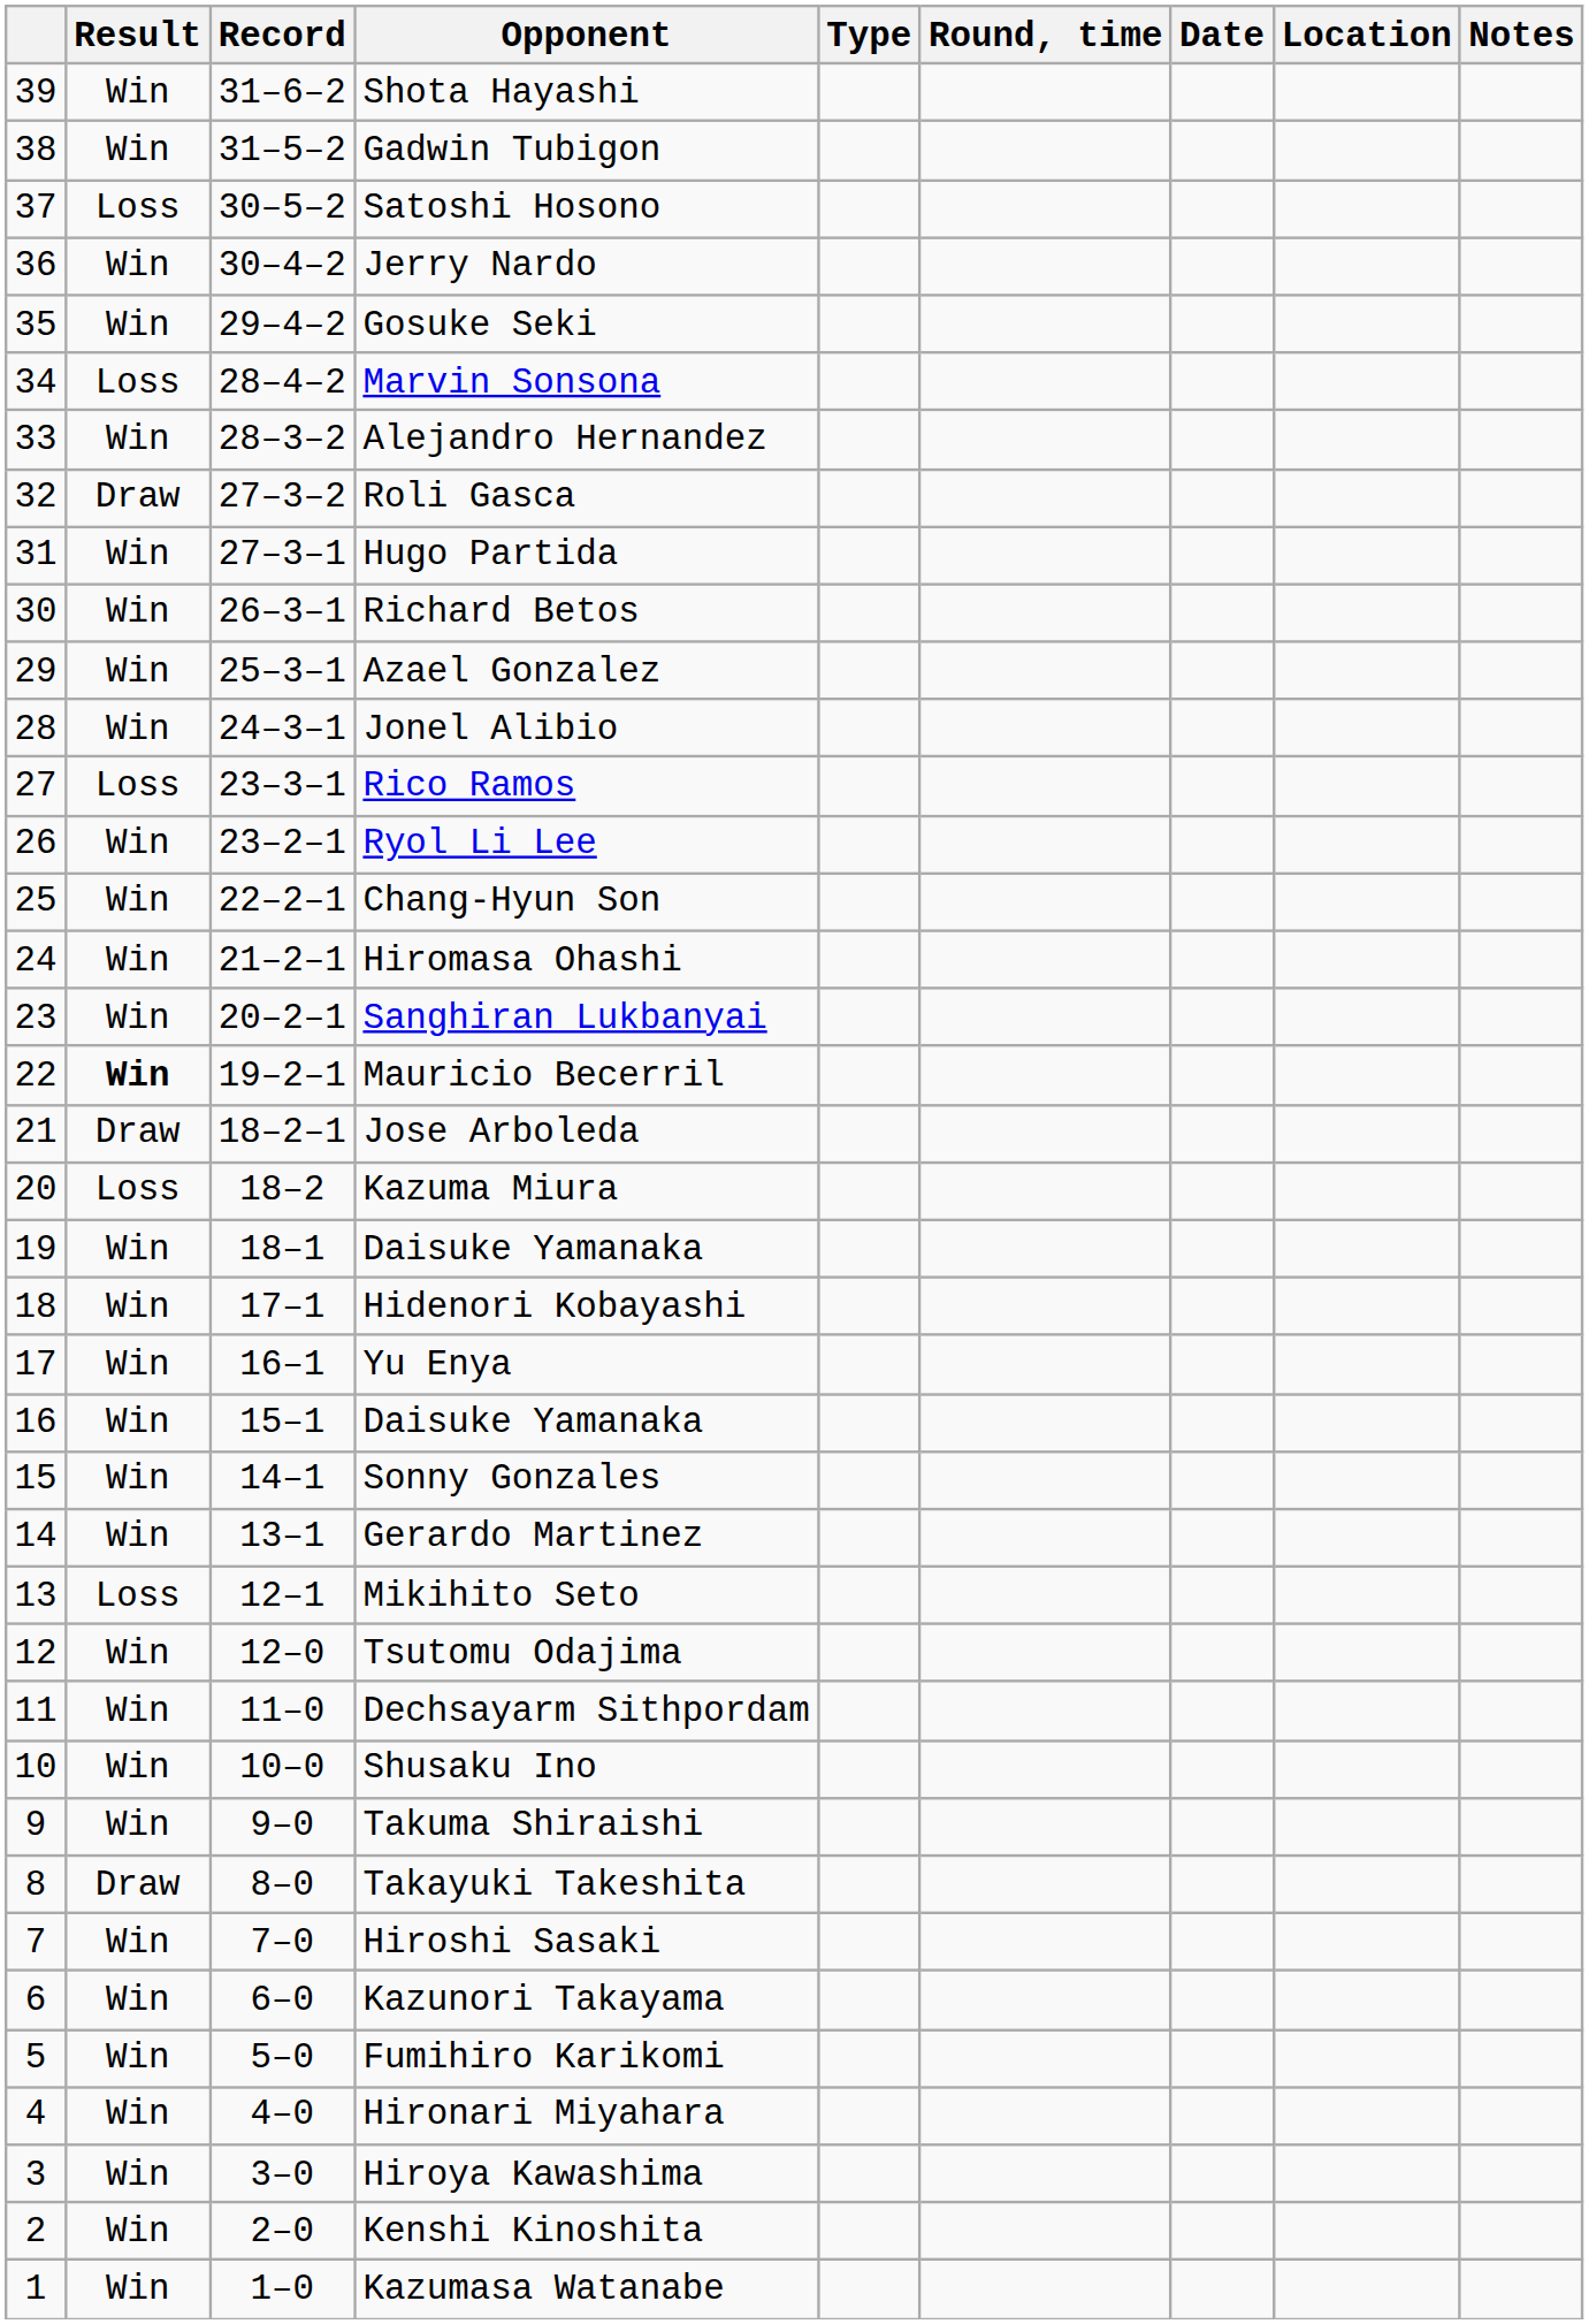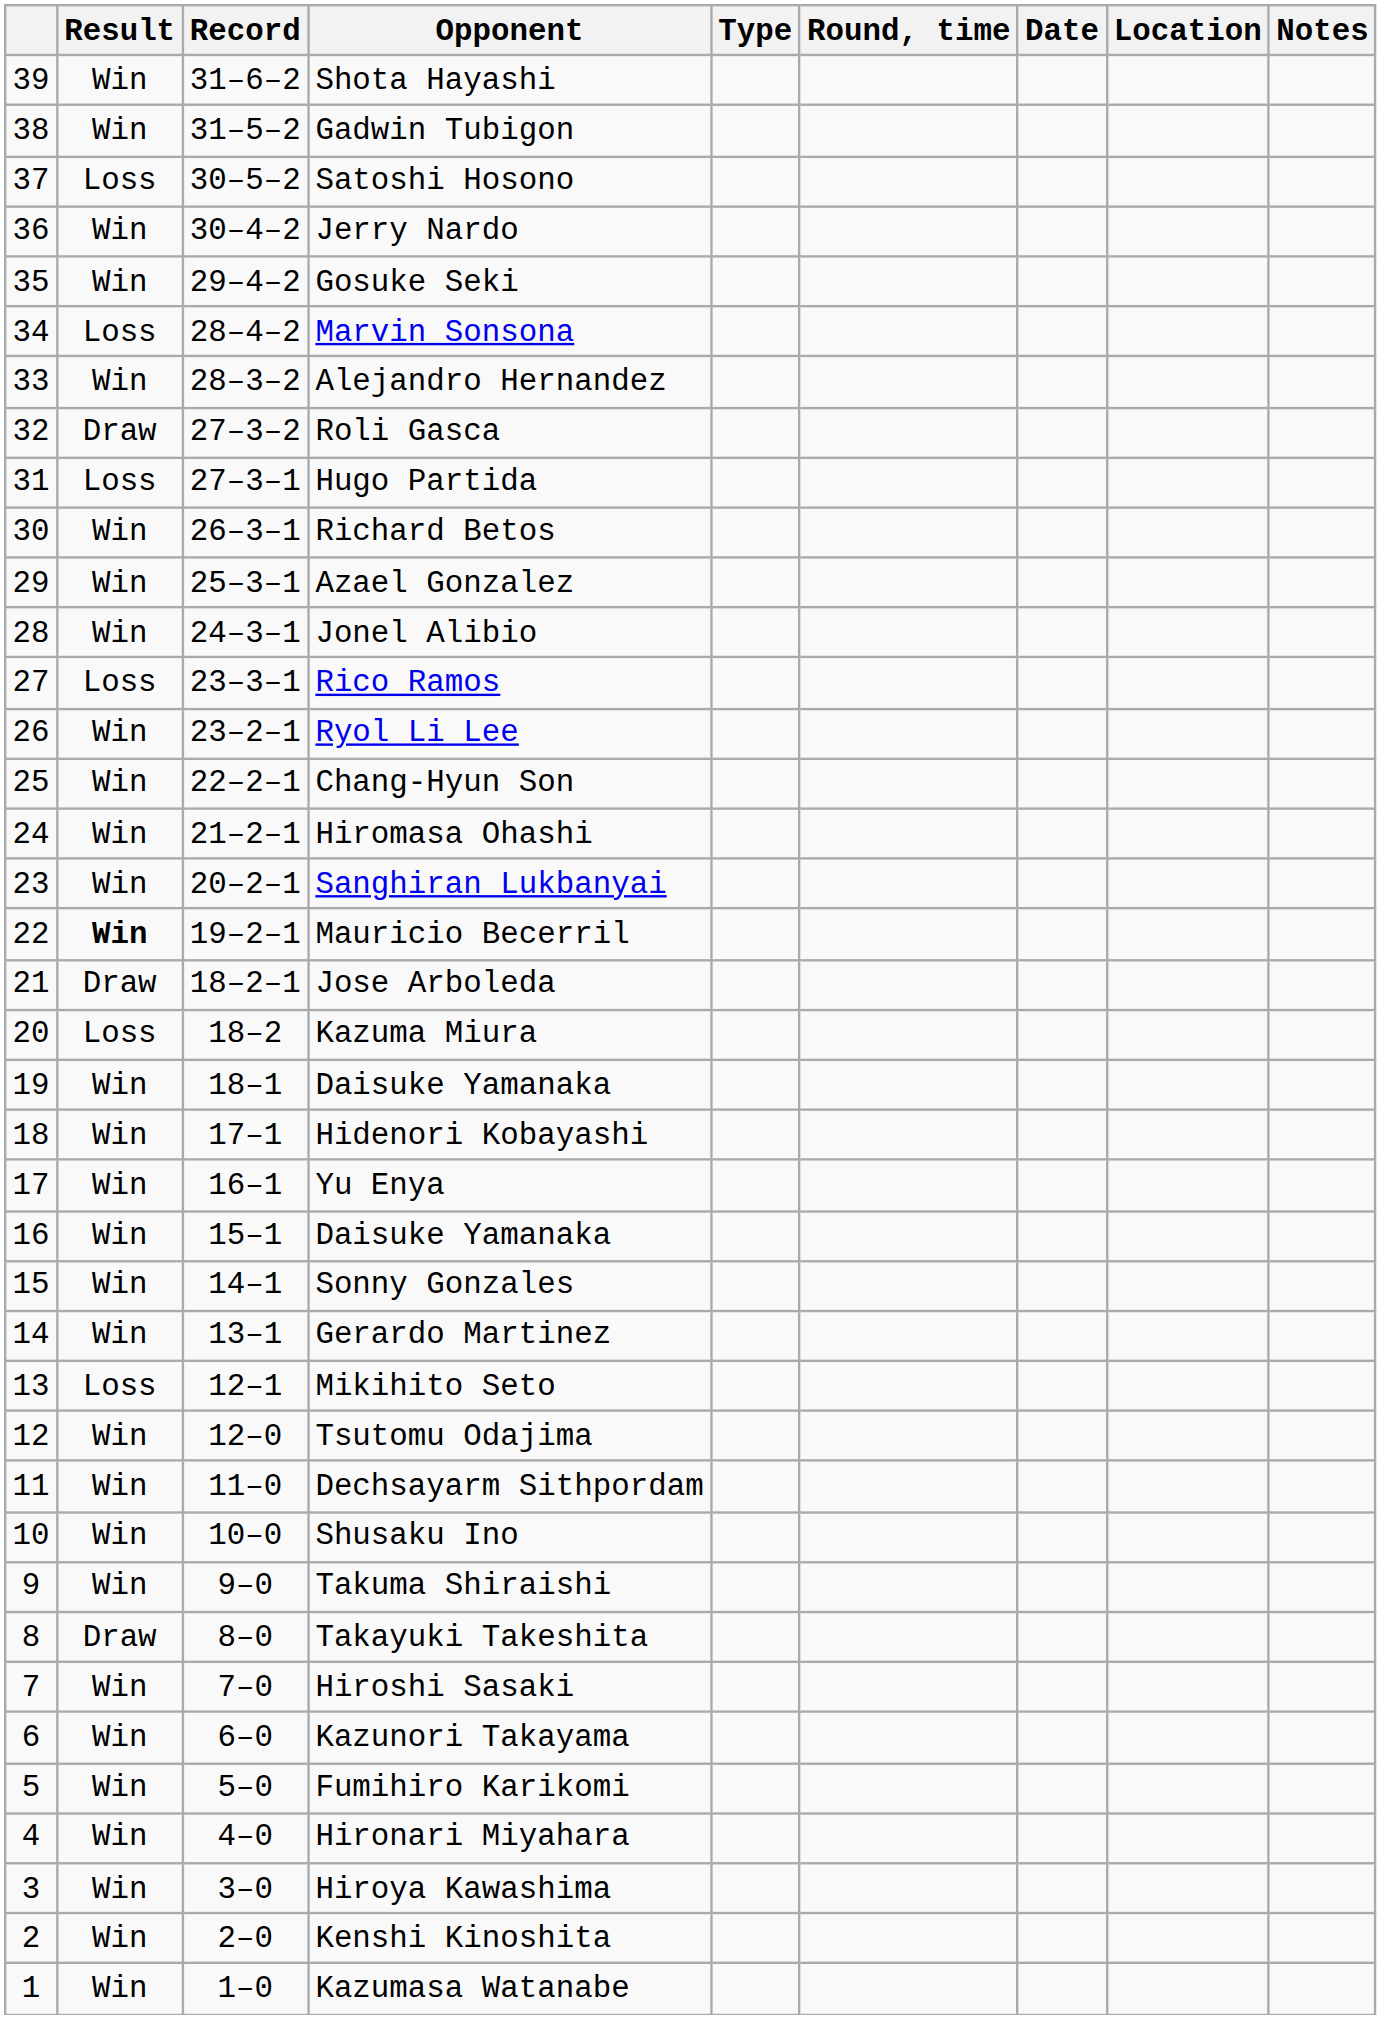 <table class=wikitable style=text-align:center>
 <tr>
 <th></th>
 <th>Result</th>
 <th>Record</th>
 <th>Opponent</th>
 <th>Type</th>
 <th>Round, time</th>
 <th>Date</th>
 <th>Location</th>
 <th>Notes</th>
 </tr>
 <tr>
 <td>39</td>
 <td>Win</td>
 <td>31–6–2</td>
 <td align=left>Shota Hayashi</td>
 <td></td>
 <td></td>
 <td></td>
 <td align=left></td>
 <td align=left></td>
 </tr>
 <tr>
 <td>38</td>
 <td>Win</td>
 <td>31–5–2</td>
 <td align=left>Gadwin Tubigon</td>
 <td></td>
 <td></td>
 <td></td>
 <td align=left></td>
 <td align=left></td>
 </tr>
 <tr>
 <td>37</td>
 <td>Loss</td>
 <td>30–5–2</td>
 <td align=left>Satoshi Hosono</td>
 <td></td>
 <td></td>
 <td></td>
 <td align=left></td>
 <td align=left></td>
 </tr>
 <tr>
 <td>36</td>
 <td>Win</td>
 <td>30–4–2</td>
 <td align=left>Jerry Nardo</td>
 <td></td>
 <td></td>
 <td></td>
 <td align=left></td>
 <td align=left></td>
 </tr>
 <tr>
 <td>35</td>
 <td>Win</td>
 <td>29–4–2</td>
 <td align=left>Gosuke Seki</td>
 <td></td>
 <td></td>
 <td></td>
 <td align=left></td>
 <td align=left></td>
 </tr>
 <tr>
 <td>34</td>
 <td>Loss</td>
 <td>28–4–2</td>
 <td align=left><a href='#'>Marvin Sonsona</a></td>
 <td></td>
 <td></td>
 <td></td>
 <td align=left></td>
 <td align=left></td>
 </tr>
 <tr>
 <td>33</td>
 <td>Win</td>
 <td>28–3–2</td>
 <td align=left>Alejandro Hernandez</td>
 <td></td>
 <td></td>
 <td></td>
 <td align=left></td>
 <td align=left></td>
 </tr>
 <tr>
 <td>32</td>
 <td>Draw</td>
 <td>27–3–2</td>
 <td align=left>Roli Gasca</td>
 <td></td>
 <td></td>
 <td></td>
 <td align=left></td>
 <td align=left></td>
 </tr>
 <tr>
 <td>31</td>
-<td>Win</td>
+<td>Loss</td>
 <td>27–3–1</td>
 <td align=left>Hugo Partida</td>
 <td></td>
 <td></td>
 <td></td>
 <td align=left></td>
 <td align=left></td>
 </tr>
 <tr>
 <td>30</td>
 <td>Win</td>
 <td>26–3–1</td>
 <td align=left>Richard Betos</td>
 <td></td>
 <td></td>
 <td></td>
 <td align=left></td>
 <td align=left></td>
 </tr>
 <tr>
 <td>29</td>
 <td>Win</td>
 <td>25–3–1</td>
 <td align=left>Azael Gonzalez</td>
 <td></td>
 <td></td>
 <td></td>
 <td align=left></td>
 <td align=left></td>
 </tr>
 <tr>
 <td>28</td>
 <td>Win</td>
 <td>24–3–1</td>
 <td align=left>Jonel Alibio</td>
 <td></td>
 <td></td>
 <td></td>
 <td align=left></td>
 <td align=left></td>
 </tr>
 <tr>
 <td>27</td>
 <td>Loss</td>
 <td>23–3–1</td>
 <td align=left><a href='#'>Rico Ramos</a></td>
 <td></td>
 <td></td>
 <td></td>
 <td align=left></td>
 <td align=left></td>
 </tr>
 <tr>
 <td>26</td>
 <td>Win</td>
 <td>23–2–1</td>
 <td align=left><a href='#'>Ryol Li Lee</a></td>
 <td></td>
 <td></td>
 <td></td>
 <td align=left></td>
 <td align=left></td>
 </tr>
 <tr>
 <td>25</td>
 <td>Win</td>
 <td>22–2–1</td>
 <td align=left>Chang-Hyun Son</td>
 <td></td>
 <td></td>
 <td></td>
 <td align=left></td>
 <td align=left></td>
 </tr>
 <tr>
 <td>24</td>
 <td>Win</td>
 <td>21–2–1</td>
 <td align=left>Hiromasa Ohashi</td>
 <td></td>
 <td></td>
 <td></td>
 <td align=left></td>
 <td align=left></td>
 </tr>
 <tr>
 <td>23</td>
 <td>Win</td>
 <td>20–2–1</td>
 <td align=left><a href='#'>Sanghiran Lukbanyai</a></td>
 <td></td>
 <td></td>
 <td></td>
 <td align=left></td>
 <td align=left></td>
 </tr>
 <tr>
 <td>22</td>
 <td><strong>Win</strong></td>
 <td>19–2–1</td>
 <td align=left>Mauricio Becerril</td>
 <td></td>
 <td></td>
 <td></td>
 <td align=left></td>
 <td align=left></td>
 </tr>
 <tr>
 <td>21</td>
 <td>Draw</td>
 <td>18–2–1</td>
 <td align=left>Jose Arboleda</td>
 <td></td>
 <td></td>
 <td></td>
 <td align=left></td>
 <td align=left></td>
 </tr>
 <tr>
 <td>20</td>
 <td>Loss</td>
 <td>18–2</td>
 <td align=left>Kazuma Miura</td>
 <td></td>
 <td></td>
 <td></td>
 <td align=left></td>
 <td align=left></td>
 </tr>
 <tr>
 <td>19</td>
 <td>Win</td>
 <td>18–1</td>
 <td align=left>Daisuke Yamanaka</td>
 <td></td>
 <td></td>
 <td></td>
 <td align=left></td>
 <td align=left></td>
 </tr>
 <tr>
 <td>18</td>
 <td>Win</td>
 <td>17–1</td>
 <td align=left>Hidenori Kobayashi</td>
 <td></td>
 <td></td>
 <td></td>
 <td align=left></td>
 <td align=left></td>
 </tr>
 <tr>
 <td>17</td>
 <td>Win</td>
 <td>16–1</td>
 <td align=left>Yu Enya</td>
 <td></td>
 <td></td>
 <td></td>
 <td align=left></td>
 <td align=left></td>
 </tr>
 <tr>
 <td>16</td>
 <td>Win</td>
 <td>15–1</td>
 <td align=left>Daisuke Yamanaka</td>
 <td></td>
 <td></td>
 <td></td>
 <td align=left></td>
 <td align=left></td>
 </tr>
 <tr>
 <td>15</td>
 <td>Win</td>
 <td>14–1</td>
 <td align=left>Sonny Gonzales</td>
 <td></td>
 <td></td>
 <td></td>
 <td align=left></td>
 <td align=left></td>
 </tr>
 <tr>
 <td>14</td>
 <td>Win</td>
 <td>13–1</td>
 <td align=left>Gerardo Martinez</td>
 <td></td>
 <td></td>
 <td></td>
 <td align=left></td>
 <td align=left></td>
 </tr>
 <tr>
 <td>13</td>
 <td>Loss</td>
 <td>12–1</td>
 <td align=left>Mikihito Seto</td>
 <td></td>
 <td></td>
 <td></td>
 <td align=left></td>
 <td align=left></td>
 </tr>
 <tr>
 <td>12</td>
 <td>Win</td>
 <td>12–0</td>
 <td align=left>Tsutomu Odajima</td>
 <td></td>
 <td></td>
 <td></td>
 <td align=left></td>
 <td align=left></td>
 </tr>
 <tr>
 <td>11</td>
 <td>Win</td>
 <td>11–0</td>
 <td align=left>Dechsayarm Sithpordam</td>
 <td></td>
 <td></td>
 <td></td>
 <td align=left></td>
 <td align=left></td>
 </tr>
 <tr>
 <td>10</td>
 <td>Win</td>
 <td>10–0</td>
 <td align=left>Shusaku Ino</td>
 <td></td>
 <td></td>
 <td></td>
 <td align=left></td>
 <td align=left></td>
 </tr>
 <tr>
 <td>9</td>
 <td>Win</td>
 <td>9–0</td>
 <td align=left>Takuma Shiraishi</td>
 <td></td>
 <td></td>
 <td></td>
 <td align=left></td>
 <td align=left></td>
 </tr>
 <tr>
 <td>8</td>
 <td>Draw</td>
 <td>8–0</td>
 <td align=left>Takayuki Takeshita</td>
 <td></td>
 <td></td>
 <td></td>
 <td align=left></td>
 <td align=left></td>
 </tr>
 <tr>
 <td>7</td>
 <td>Win</td>
 <td>7–0</td>
 <td align=left>Hiroshi Sasaki</td>
 <td></td>
 <td></td>
 <td></td>
 <td align=left></td>
 <td align=left></td>
 </tr>
 <tr>
 <td>6</td>
 <td>Win</td>
 <td>6–0</td>
 <td align=left>Kazunori Takayama</td>
 <td></td>
 <td></td>
 <td></td>
 <td align=left></td>
 <td align=left></td>
 </tr>
 <tr>
 <td>5</td>
 <td>Win</td>
 <td>5–0</td>
 <td align=left>Fumihiro Karikomi</td>
 <td></td>
 <td></td>
 <td></td>
 <td align=left></td>
 <td align=left></td>
 </tr>
 <tr>
 <td>4</td>
 <td>Win</td>
 <td>4–0</td>
 <td align=left>Hironari Miyahara</td>
 <td></td>
 <td></td>
 <td></td>
 <td align=left></td>
 <td align=left></td>
 </tr>
 <tr>
 <td>3</td>
 <td>Win</td>
 <td>3–0</td>
 <td align=left>Hiroya Kawashima</td>
 <td></td>
 <td></td>
 <td></td>
 <td align=left></td>
 <td align=left></td>
 </tr>
 <tr>
 <td>2</td>
 <td>Win</td>
 <td>2–0</td>
 <td align=left>Kenshi Kinoshita</td>
 <td></td>
 <td></td>
 <td></td>
 <td align=left></td>
 <td align=left></td>
 </tr>
 <tr>
 <td>1</td>
 <td>Win</td>
 <td>1–0</td>
 <td align=left>Kazumasa Watanabe</td>
 <td></td>
 <td></td>
 <td></td>
 <td align=left></td>
 <td align=left></td>
 </tr>
 </table>
